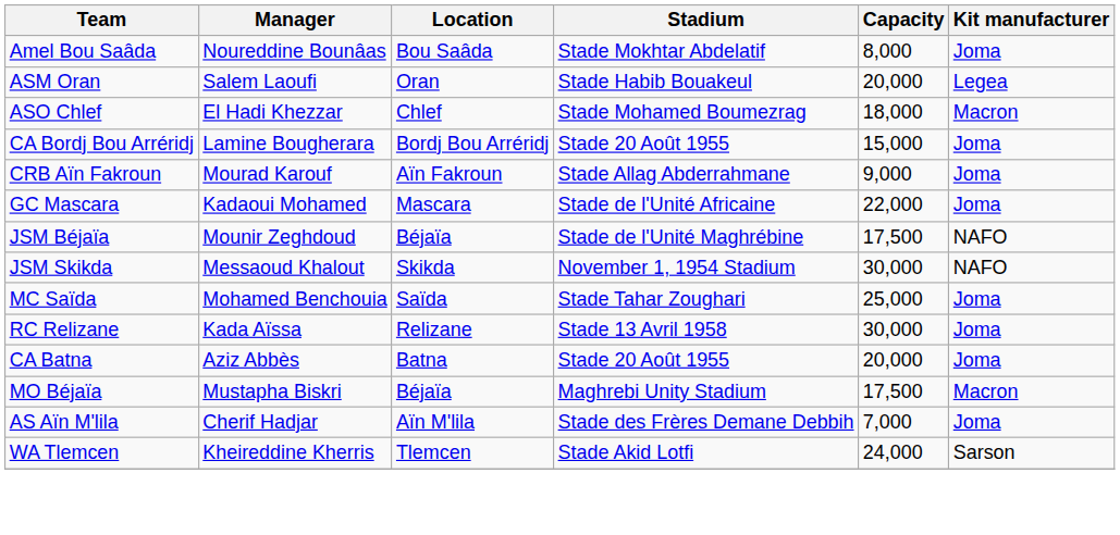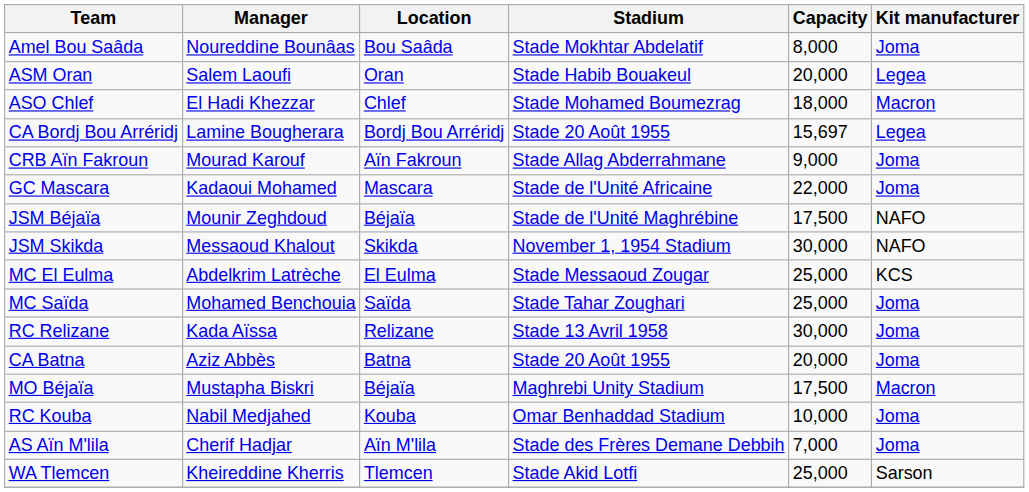 <table class="wikitable sortable">
 <tr>
 <th>Team</th>
 <th>Manager</th>
 <th>Location</th>
 <th>Stadium</th>
 <th>Capacity</th>
 <th>Kit manufacturer</th>
 </tr>
 <tr>
 <td><a href='#'>Amel Bou Saâda</a></td>
 <td> <a href='#'>Noureddine Bounâas</a></td>
 <td><a href='#'>Bou Saâda</a></td>
 <td><a href='#'>Stade Mokhtar Abdelatif</a></td>
 <td>8,000</td>
 <td><a href='#'>Joma</a></td>
 </tr>
 <tr>
 <td><a href='#'>ASM Oran</a></td>
 <td> <a href='#'>Salem Laoufi</a></td>
 <td><a href='#'>Oran</a></td>
 <td><a href='#'>Stade Habib Bouakeul</a></td>
 <td>20,000</td>
 <td><a href='#'>Legea</a></td>
 </tr>
 <tr>
 <td><a href='#'>ASO Chlef</a></td>
 <td> <a href='#'>El Hadi Khezzar</a></td>
 <td><a href='#'>Chlef</a></td>
 <td><a href='#'>Stade Mohamed Boumezrag</a></td>
 <td>18,000</td>
 <td><a href='#'>Macron</a></td>
 </tr>
 <tr>
 <td><a href='#'>CA Bordj Bou Arréridj</a></td>
 <td> <a href='#'>Lamine Bougherara</a></td>
 <td><a href='#'>Bordj Bou Arréridj</a></td>
 <td><a href='#'>Stade 20 Août 1955</a></td>
-<td>15,000</td>
-<td><a href='#'>Joma</a></td>
+<td>15,697</td>
+<td><a href='#'>Legea</a></td>
 </tr>
 <tr>
 <td><a href='#'>CRB Aïn Fakroun</a></td>
 <td> <a href='#'>Mourad Karouf</a></td>
 <td><a href='#'>Aïn Fakroun</a></td>
 <td><a href='#'>Stade Allag Abderrahmane</a></td>
 <td>9,000</td>
 <td><a href='#'>Joma</a></td>
 </tr>
 <tr>
 <td><a href='#'>GC Mascara</a></td>
 <td> <a href='#'>Kadaoui Mohamed</a></td>
 <td><a href='#'>Mascara</a></td>
 <td><a href='#'>Stade de l'Unité Africaine</a></td>
 <td>22,000</td>
 <td><a href='#'>Joma</a></td>
 </tr>
 <tr>
 <td><a href='#'>JSM Béjaïa</a></td>
 <td> <a href='#'>Mounir Zeghdoud</a></td>
 <td><a href='#'>Béjaïa</a></td>
 <td><a href='#'>Stade de l'Unité Maghrébine</a></td>
 <td>17,500</td>
 <td>NAFO</td>
 </tr>
 <tr>
 <td><a href='#'>JSM Skikda</a></td>
 <td> <a href='#'>Messaoud Khalout</a></td>
 <td><a href='#'>Skikda</a></td>
 <td><a href='#'>November 1, 1954 Stadium</a></td>
 <td>30,000</td>
 <td>NAFO</td>
 </tr>
 <tr>
+<td><a href='#'>MC El Eulma</a></td>
+<td> <a href='#'>Abdelkrim Latrèche</a></td>
+<td><a href='#'>El Eulma</a></td>
+<td><a href='#'>Stade Messaoud Zougar</a></td>
+<td>25,000</td>
+<td>KCS</td>
+</tr>
+<tr>
 <td><a href='#'>MC Saïda</a></td>
 <td> <a href='#'>Mohamed Benchouia</a></td>
 <td><a href='#'>Saïda</a></td>
 <td><a href='#'>Stade Tahar Zoughari</a></td>
 <td>25,000</td>
 <td><a href='#'>Joma</a></td>
 </tr>
 <tr>
 <td><a href='#'>RC Relizane</a></td>
 <td> <a href='#'>Kada Aïssa</a></td>
 <td><a href='#'>Relizane</a></td>
 <td><a href='#'>Stade 13 Avril 1958</a></td>
 <td>30,000</td>
 <td><a href='#'>Joma</a></td>
 </tr>
 <tr>
 <td><a href='#'>CA Batna</a></td>
 <td> <a href='#'>Aziz Abbès</a></td>
 <td><a href='#'>Batna</a></td>
 <td><a href='#'>Stade 20 Août 1955</a></td>
 <td>20,000</td>
 <td><a href='#'>Joma</a></td>
 </tr>
 <tr>
 <td><a href='#'>MO Béjaïa</a></td>
 <td> <a href='#'>Mustapha Biskri</a></td>
 <td><a href='#'>Béjaïa</a></td>
 <td><a href='#'>Maghrebi Unity Stadium</a></td>
 <td>17,500</td>
 <td><a href='#'>Macron</a></td>
 </tr>
 <tr>
+<td><a href='#'>RC Kouba</a></td>
+<td> <a href='#'>Nabil Medjahed</a></td>
+<td><a href='#'>Kouba</a></td>
+<td><a href='#'>Omar Benhaddad Stadium</a></td>
+<td>10,000</td>
+<td><a href='#'>Joma</a></td>
+</tr>
+<tr>
 <td><a href='#'>AS Aïn M'lila</a></td>
 <td> <a href='#'>Cherif Hadjar</a></td>
 <td><a href='#'>Aïn M'lila</a></td>
 <td><a href='#'>Stade des Frères Demane Debbih</a></td>
 <td>7,000</td>
 <td><a href='#'>Joma</a></td>
 </tr>
 <tr>
 <td><a href='#'>WA Tlemcen</a></td>
 <td> <a href='#'>Kheireddine Kherris</a></td>
 <td><a href='#'>Tlemcen</a></td>
 <td><a href='#'>Stade Akid Lotfi</a></td>
-<td>24,000</td>
+<td>25,000</td>
 <td>Sarson</td>
 </tr>
 <tr>
 </tr>
 </table>
